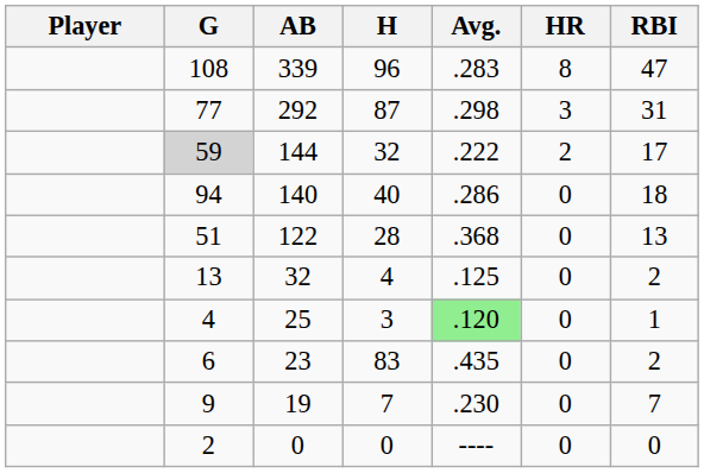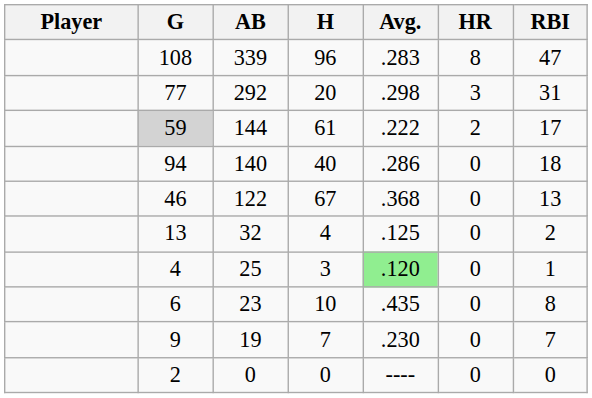 <table class="wikitable sortable">
 <tr>
 <th bgcolor="#DDDDFF" width="16%">Player</th>
 <th bgcolor="#DDDDFF" width="9%">G</th>
 <th bgcolor="#DDDDFF" width="9%">AB</th>
 <th bgcolor="#DDDDFF" width="9%">H</th>
 <th bgcolor="#DDDDFF" width="9%">Avg.</th>
 <th bgcolor="#DDDDFF" width="9%">HR</th>
 <th bgcolor="#DDDDFF" width="9%">RBI</th>
 </tr>
 <tr align="center">
 <td></td>
 <td>108</td>
 <td>339</td>
 <td>96</td>
 <td>.283</td>
 <td>8</td>
 <td>47</td>
 </tr>
 <tr align="center">
 <td></td>
 <td>77</td>
 <td>292</td>
-<td>87</td>
+<td>20</td>
 <td>.298</td>
 <td>3</td>
 <td>31</td>
 </tr>
 <tr align="center">
 <td></td>
 <td style="background: lightgrey;">59</td>
 <td>144</td>
-<td>32</td>
+<td>61</td>
 <td>.222</td>
 <td>2</td>
 <td>17</td>
 </tr>
 <tr align="center">
 <td></td>
 <td>94</td>
 <td>140</td>
 <td>40</td>
 <td>.286</td>
 <td>0</td>
 <td>18</td>
 </tr>
 <tr align="center">
 <td></td>
-<td>51</td>
+<td>46</td>
 <td>122</td>
-<td>28</td>
+<td>67</td>
 <td>.368</td>
 <td>0</td>
 <td>13</td>
 </tr>
 <tr align="center">
 <td></td>
 <td>13</td>
 <td>32</td>
 <td>4</td>
 <td>.125</td>
 <td>0</td>
 <td>2</td>
 </tr>
 <tr align="center">
 <td></td>
 <td>4</td>
 <td>25</td>
 <td>3</td>
 <td style="background: lightgreen;">.120</td>
 <td>0</td>
 <td>1</td>
 </tr>
 <tr align="center">
 <td></td>
 <td>6</td>
 <td>23</td>
-<td>83</td>
+<td>10</td>
 <td>.435</td>
 <td>0</td>
-<td>2</td>
+<td>8</td>
 </tr>
 <tr align="center">
 <td></td>
 <td>9</td>
 <td>19</td>
 <td>7</td>
 <td>.230</td>
 <td>0</td>
 <td>7</td>
 </tr>
 <tr align="center">
 <td></td>
 <td>2</td>
 <td>0</td>
 <td>0</td>
 <td>----</td>
 <td>0</td>
 <td>0</td>
 </tr>
 </table>
